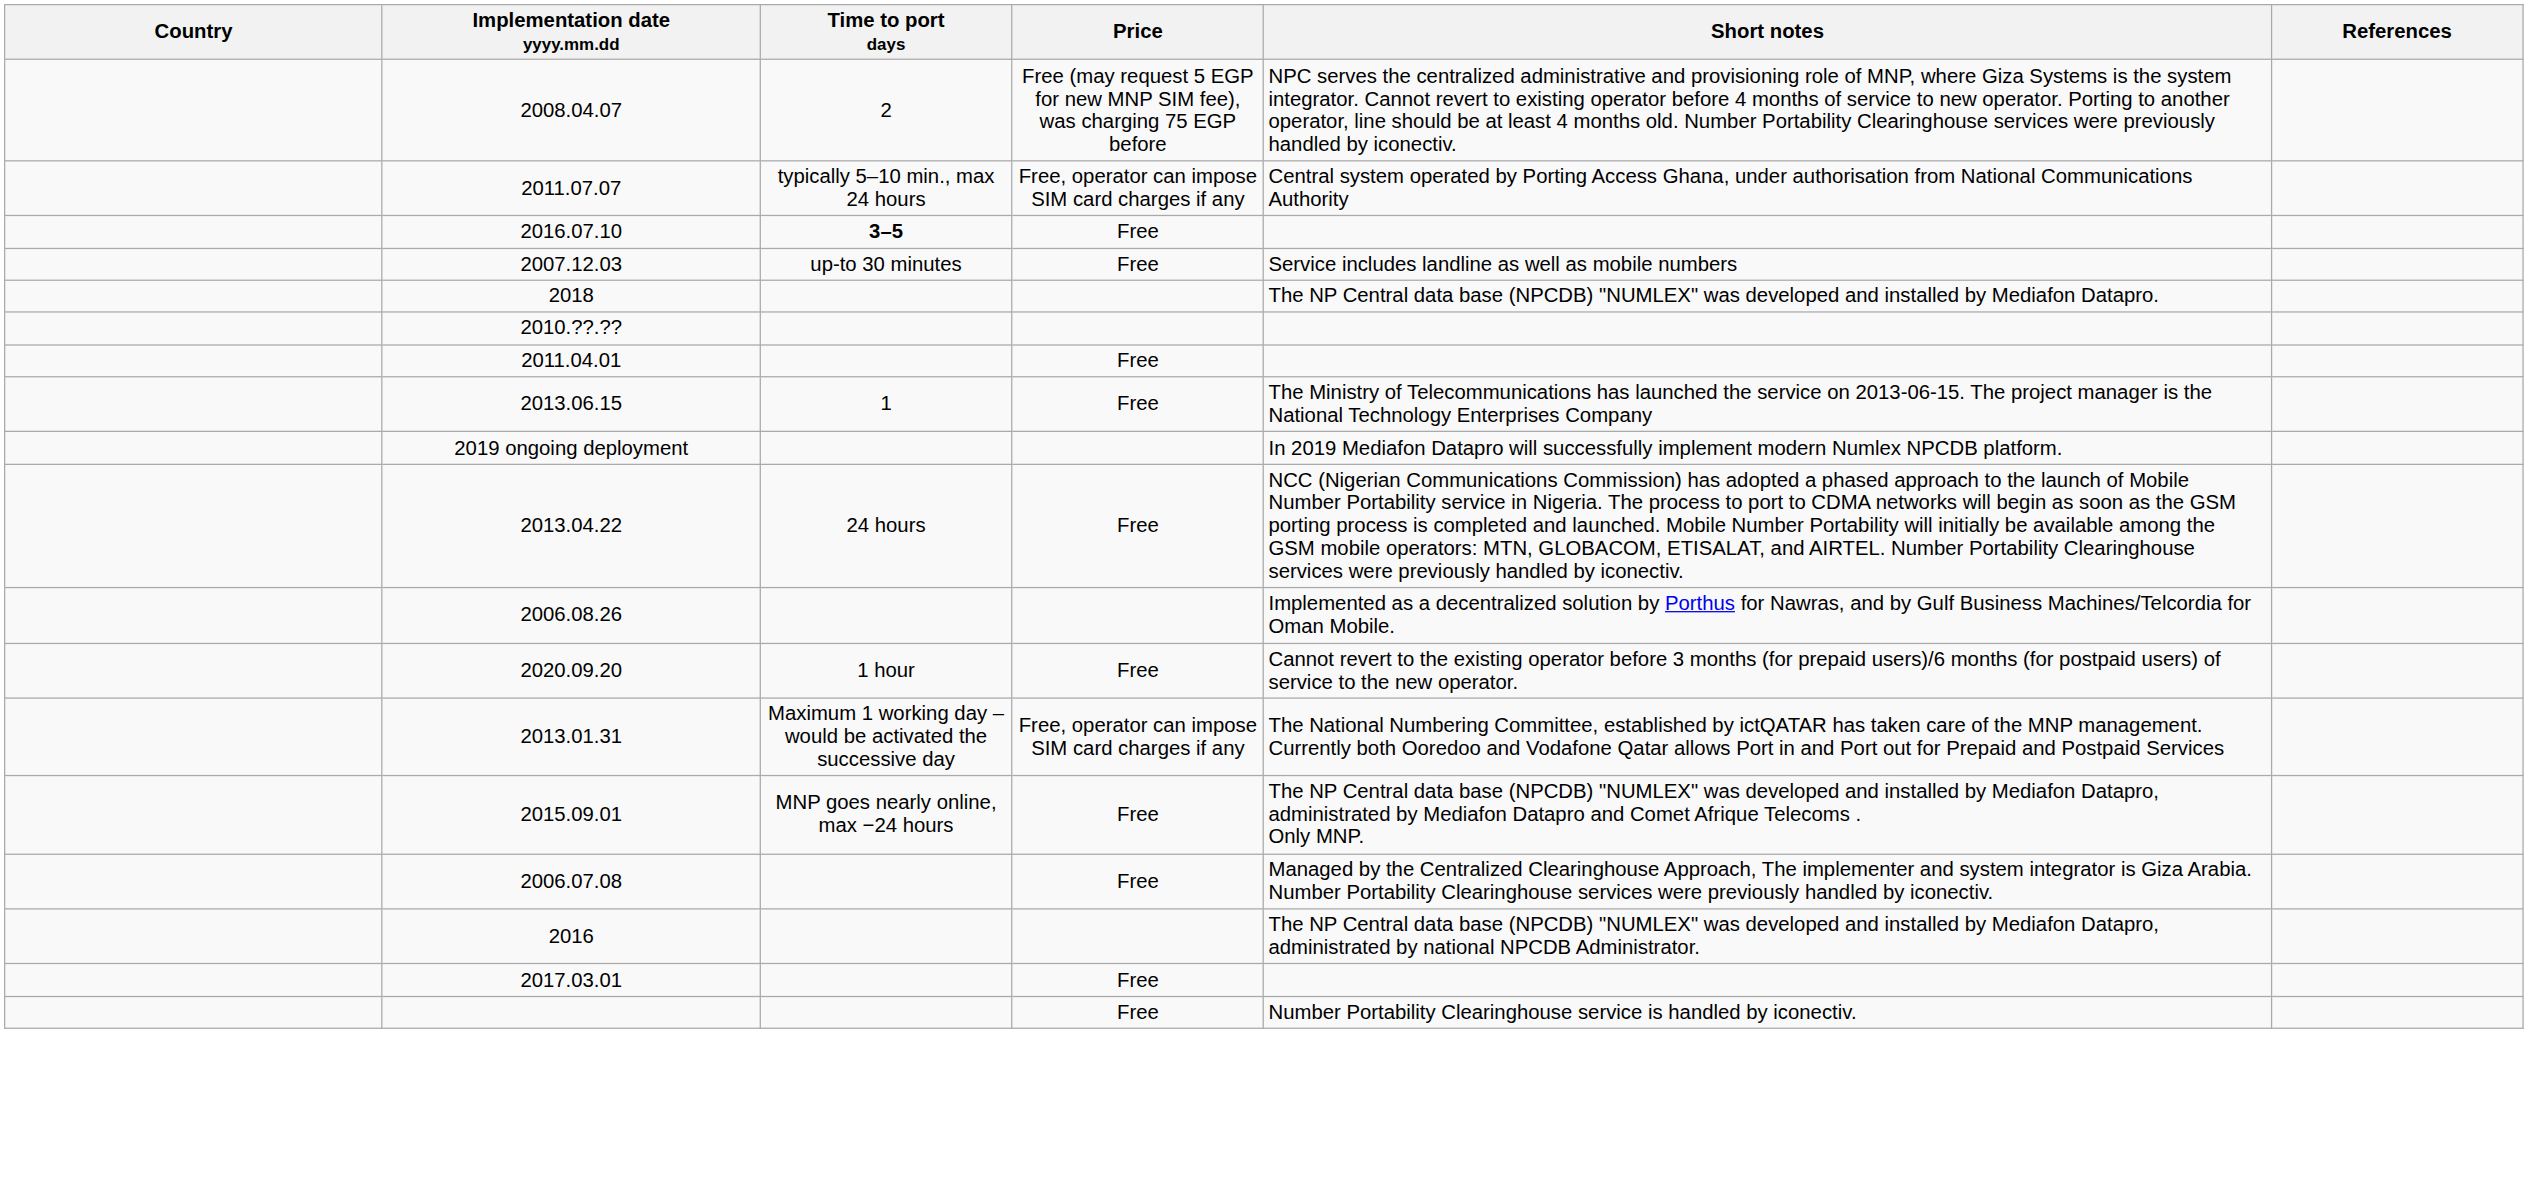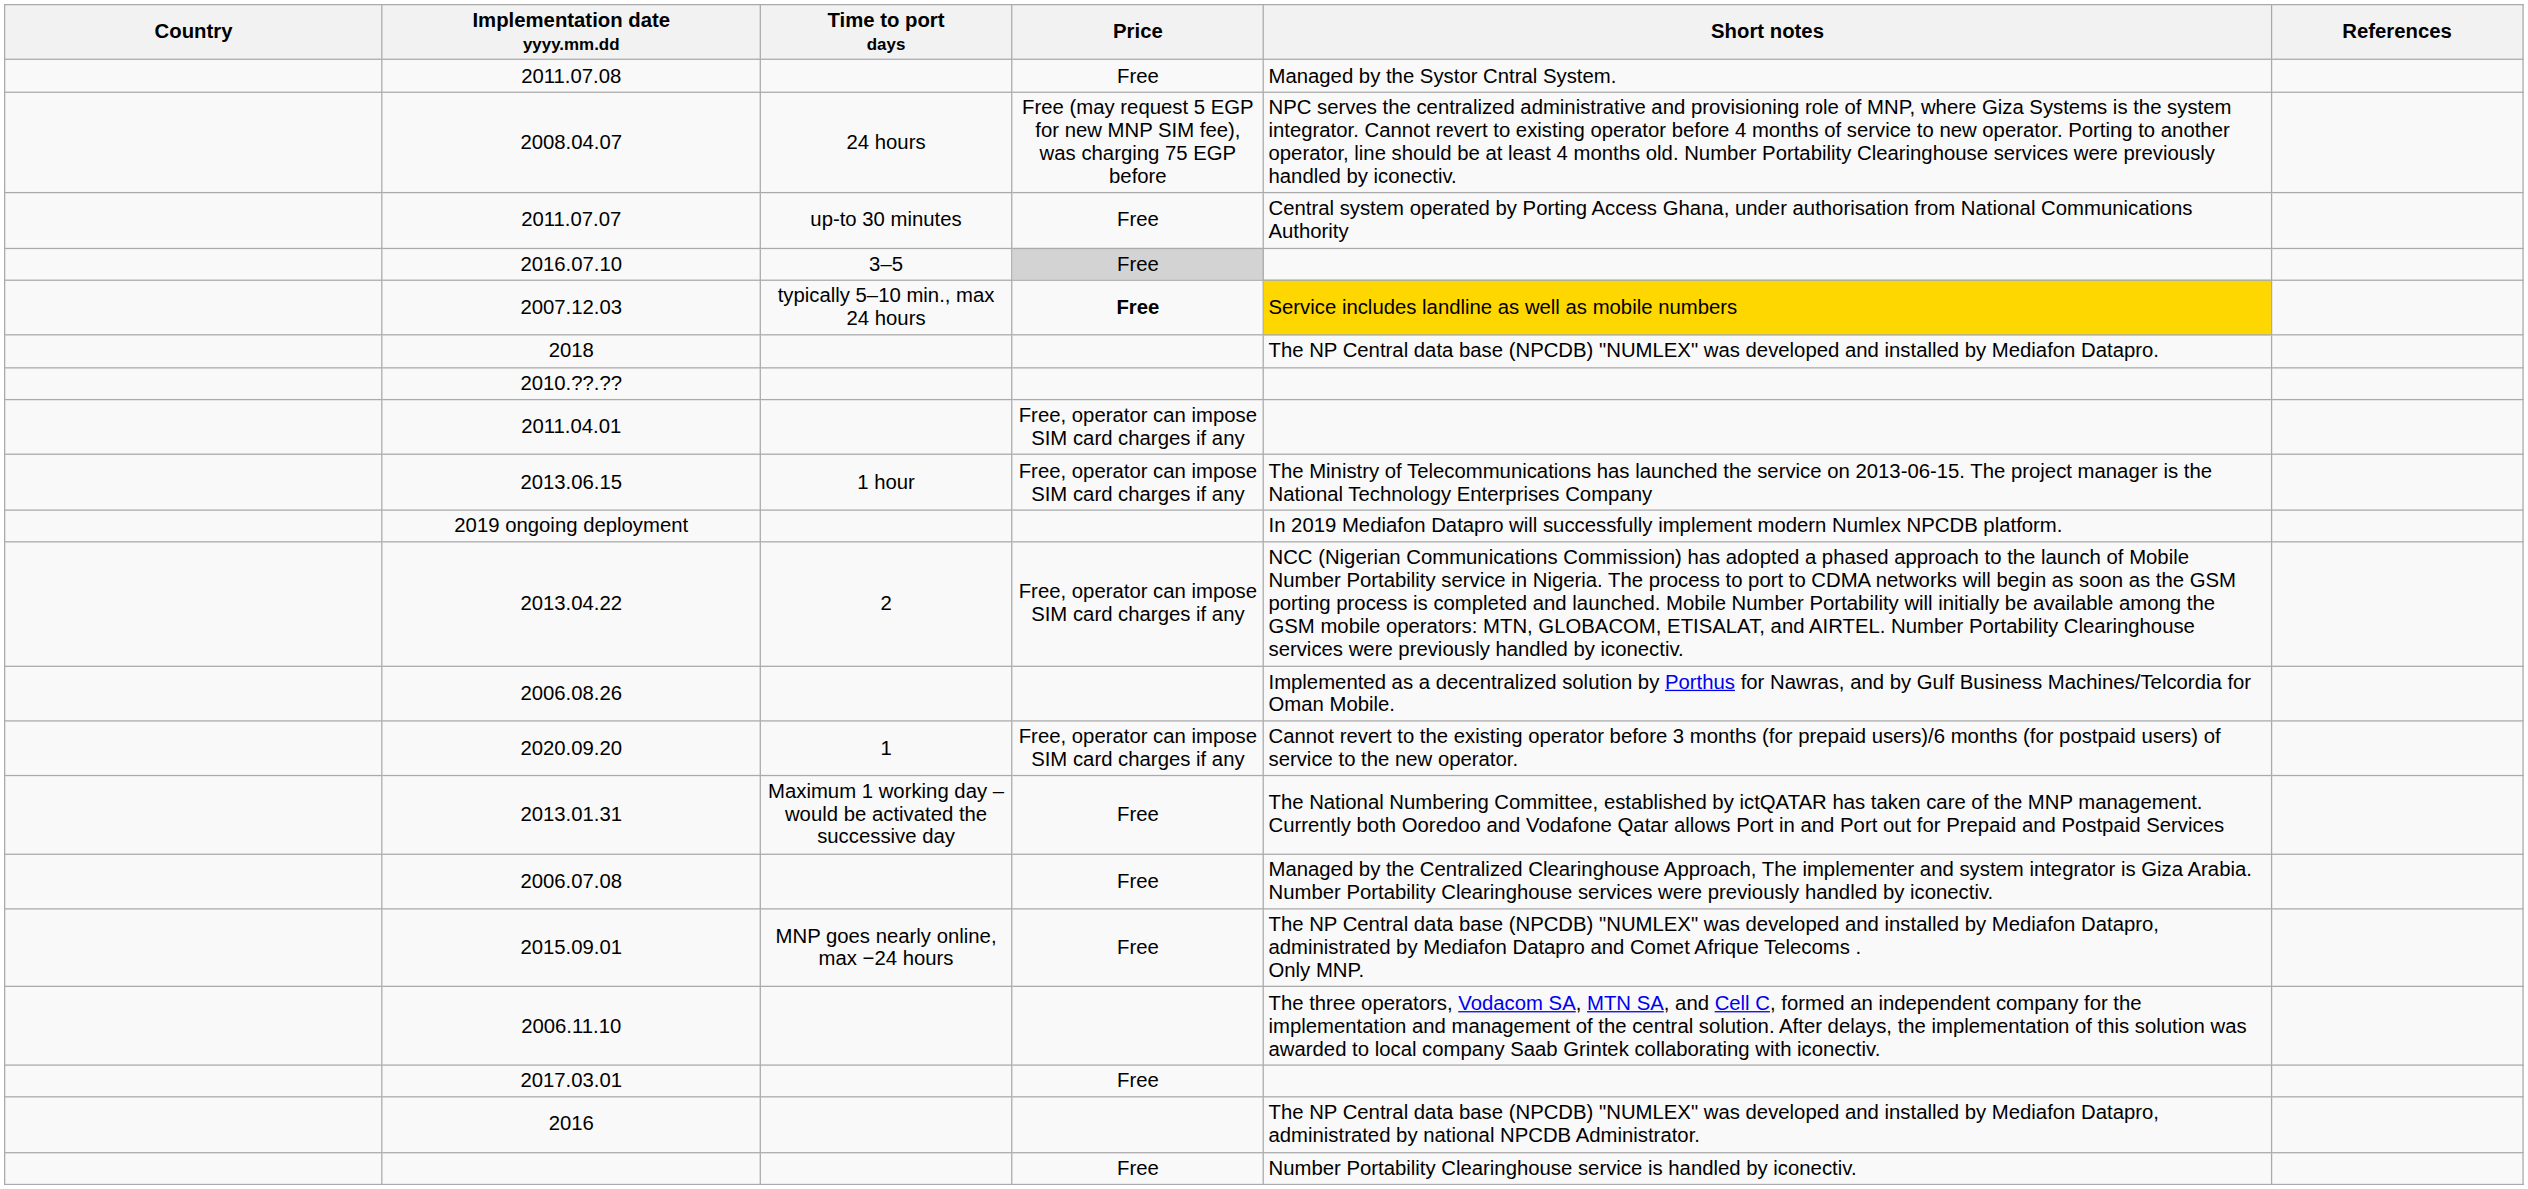 <table class="wikitable sortable" style="width:100%;">
 <tr>
 <th style="width:15%;">Country</th>
 <th style="width:15%;">Implementation date<br><small>yyyy.mm.dd</small></th>
 <th style="width:10%;">Time to port<br><small>days</small></th>
 <th style="width:10%;">Price</th>
 <th style="width:40%;" class="unsortable">Short notes</th>
 <th style="width:10%;" class="unsortable">References</th>
 </tr>
 <tr>
 <td></td>
+<td style="text-align:center;">2011.07.08</td>
+<td style="text-align:center;"></td>
+<td style="text-align:center;">Free</td>
+<td>Managed by the Systor Cntral System.</td>
+<td></td>
+</tr>
+<tr>
+<td></td>
 <td style="text-align:center;">2008.04.07</td>
-<td style="text-align:center;">2</td>
+<td style="text-align:center;">24 hours</td>
 <td style="text-align:center;">Free (may request 5 EGP for new MNP SIM fee), was charging 75 EGP before</td>
 <td>NPC serves the centralized administrative and provisioning role of MNP, where Giza Systems is the system integrator. Cannot revert to existing operator before 4 months of service to new operator. Porting to another operator, line should be at least 4 months old. Number Portability Clearinghouse services were previously handled by iconectiv.</td>
 <td></td>
 </tr>
 <tr>
 <td></td>
 <td style="text-align:center;">2011.07.07</td>
-<td style="text-align:center;">typically 5–10 min., max 24 hours</td>
-<td style="text-align:center;">Free, operator can impose SIM card charges if any</td>
+<td style="text-align:center;">up-to 30 minutes</td>
+<td style="text-align:center;">Free</td>
 <td>Central system operated by Porting Access Ghana, under authorisation from National Communications Authority</td>
 <td></td>
 </tr>
 <tr>
 <td></td>
 <td style="text-align:center;">2016.07.10</td>
-<td style="text-align:center;"><strong>3–5</strong></td>
-<td style="text-align:center;">Free</td>
+<td style="text-align:center;">3–5</td>
+<td style="background: lightgrey; text-align:center;">Free</td>
 <td></td>
 <td></td>
 </tr>
 <tr>
 <td></td>
 <td style="text-align:center;">2007.12.03</td>
-<td style="text-align:center;">up-to 30 minutes</td>
-<td style="text-align:center;">Free</td>
-<td>Service includes landline as well as mobile numbers</td>
+<td style="text-align:center;">typically 5–10 min., max 24 hours</td>
+<td style="text-align:center;"><strong>Free</strong></td>
+<td style="background: gold;">Service includes landline as well as mobile numbers</td>
 <td></td>
 </tr>
 <tr>
 <td></td>
 <td style="text-align:center;">2018</td>
 <td></td>
 <td></td>
 <td>The NP Central data base (NPCDB) "NUMLEX" was developed and installed by Mediafon Datapro.</td>
 <td></td>
 </tr>
 <tr>
 <td></td>
 <td style="text-align:center;">2010.??.??</td>
 <td style="text-align:center;"></td>
 <td style="text-align:center;"></td>
 <td></td>
 <td></td>
 </tr>
 <tr>
 <td></td>
 <td style="text-align:center;">2011.04.01</td>
 <td style="text-align:center;"></td>
-<td style="text-align:center;">Free</td>
+<td style="text-align:center;">Free, operator can impose SIM card charges if any</td>
 <td></td>
 <td></td>
 </tr>
 <tr>
 <td></td>
 <td style="text-align:center;">2013.06.15</td>
-<td style="text-align:center;">1</td>
-<td style="text-align:center;">Free</td>
+<td style="text-align:center;">1 hour</td>
+<td style="text-align:center;">Free, operator can impose SIM card charges if any</td>
 <td>The Ministry of Telecommunications has launched the service on 2013-06-15. The project manager is the National Technology Enterprises Company </td>
 <td></td>
 </tr>
 <tr>
 <td></td>
 <td style="text-align:center;">2019 ongoing deployment</td>
 <td></td>
 <td></td>
 <td>In 2019 Mediafon Datapro will successfully implement modern Numlex NPCDB platform.</td>
 <td></td>
 </tr>
 <tr>
 <td></td>
 <td style="text-align:center;">2013.04.22</td>
-<td style="text-align:center;">24 hours</td>
-<td style="text-align:center;">Free</td>
+<td style="text-align:center;">2</td>
+<td style="text-align:center;">Free, operator can impose SIM card charges if any</td>
 <td>NCC (Nigerian Communications Commission) has adopted a phased approach to the launch of Mobile Number Portability service in Nigeria. The process to port to CDMA networks will begin as soon as the GSM porting process is completed and launched. Mobile Number Portability will initially be available among the GSM mobile operators: MTN, GLOBACOM, ETISALAT, and AIRTEL. Number Portability Clearinghouse services were previously handled by iconectiv.</td>
 <td></td>
 </tr>
 <tr>
 <td></td>
 <td style="text-align:center;">2006.08.26</td>
 <td style="text-align:center;"></td>
 <td style="text-align:center;"></td>
 <td>Implemented as a decentralized solution by <a href='#'>Porthus</a> for Nawras, and by Gulf Business Machines/Telcordia for Oman Mobile.</td>
 <td></td>
 </tr>
 <tr>
 <td></td>
 <td style="text-align:center;">2020.09.20</td>
-<td style="text-align:center;">1 hour</td>
-<td style="text-align:center;">Free</td>
+<td style="text-align:center;">1</td>
+<td style="text-align:center;">Free, operator can impose SIM card charges if any</td>
 <td>Cannot revert to the existing operator before 3 months (for prepaid users)/6 months (for postpaid users) of service to the new operator.</td>
 <td></td>
 </tr>
 <tr>
 <td></td>
 <td style="text-align:center;">2013.01.31</td>
 <td style="text-align:center;">Maximum 1 working day –  would be activated the successive day</td>
-<td style="text-align:center;">Free, operator can impose SIM card charges if any</td>
+<td style="text-align:center;">Free</td>
 <td>The National Numbering Committee, established by ictQATAR has taken care of the MNP management. Currently both Ooredoo and Vodafone Qatar allows Port in and Port out for Prepaid and Postpaid Services</td>
+<td></td>
+</tr>
+<tr>
+<td></td>
+<td style="text-align:center;">2006.07.08</td>
+<td style="text-align:center;"></td>
+<td style="text-align:center;">Free</td>
+<td>Managed by the Centralized Clearinghouse Approach, The implementer and system integrator is Giza Arabia. Number Portability Clearinghouse services were previously handled by iconectiv.</td>
 <td></td>
 </tr>
 <tr>
 <td></td>
 <td style="text-align:center;">2015.09.01</td>
 <td style="text-align:center;">MNP goes nearly online, max −24 hours</td>
 <td style="text-align:center;">Free</td>
 <td>The NP Central data base (NPCDB) "NUMLEX" was developed and installed by Mediafon Datapro, administrated by Mediafon Datapro and Comet Afrique Telecoms .<br>Only MNP.</td>
 <td></td>
 </tr>
 <tr>
 <td></td>
-<td style="text-align:center;">2006.07.08</td>
+<td style="text-align:center;">2006.11.10</td>
+<td style="text-align:center;"></td>
+<td style="text-align:center;"></td>
+<td>The three operators, <a href='#'>Vodacom SA</a>, <a href='#'>MTN SA</a>, and <a href='#'>Cell C</a>, formed an independent company for the implementation and management of the central solution. After delays, the implementation of this solution was awarded to local company Saab Grintek collaborating with iconectiv.</td>
+<td></td>
+</tr>
+<tr>
+<td></td>
+<td style="text-align:center;">2017.03.01</td>
 <td style="text-align:center;"></td>
 <td style="text-align:center;">Free</td>
-<td>Managed by the Centralized Clearinghouse Approach, The implementer and system integrator is Giza Arabia. Number Portability Clearinghouse services were previously handled by iconectiv.</td>
+<td></td>
 <td></td>
 </tr>
 <tr>
 <td></td>
 <td style="text-align:center;">2016</td>
 <td style="text-align:center;"></td>
 <td style="text-align:center;"></td>
 <td>The NP Central data base (NPCDB) "NUMLEX" was developed and installed by Mediafon Datapro, administrated by national NPCDB Administrator.</td>
 <td></td>
 </tr>
 <tr>
 <td></td>
-<td style="text-align:center;">2017.03.01</td>
-<td style="text-align:center;"></td>
-<td style="text-align:center;">Free</td>
-<td></td>
-<td></td>
-</tr>
-<tr>
-<td></td>
 <td style="text-align:center;"></td>
 <td style="text-align:center;"></td>
 <td style="text-align:center;">Free</td>
 <td>Number Portability Clearinghouse service is handled by iconectiv.</td>
 <td></td>
 </tr>
 </table>
